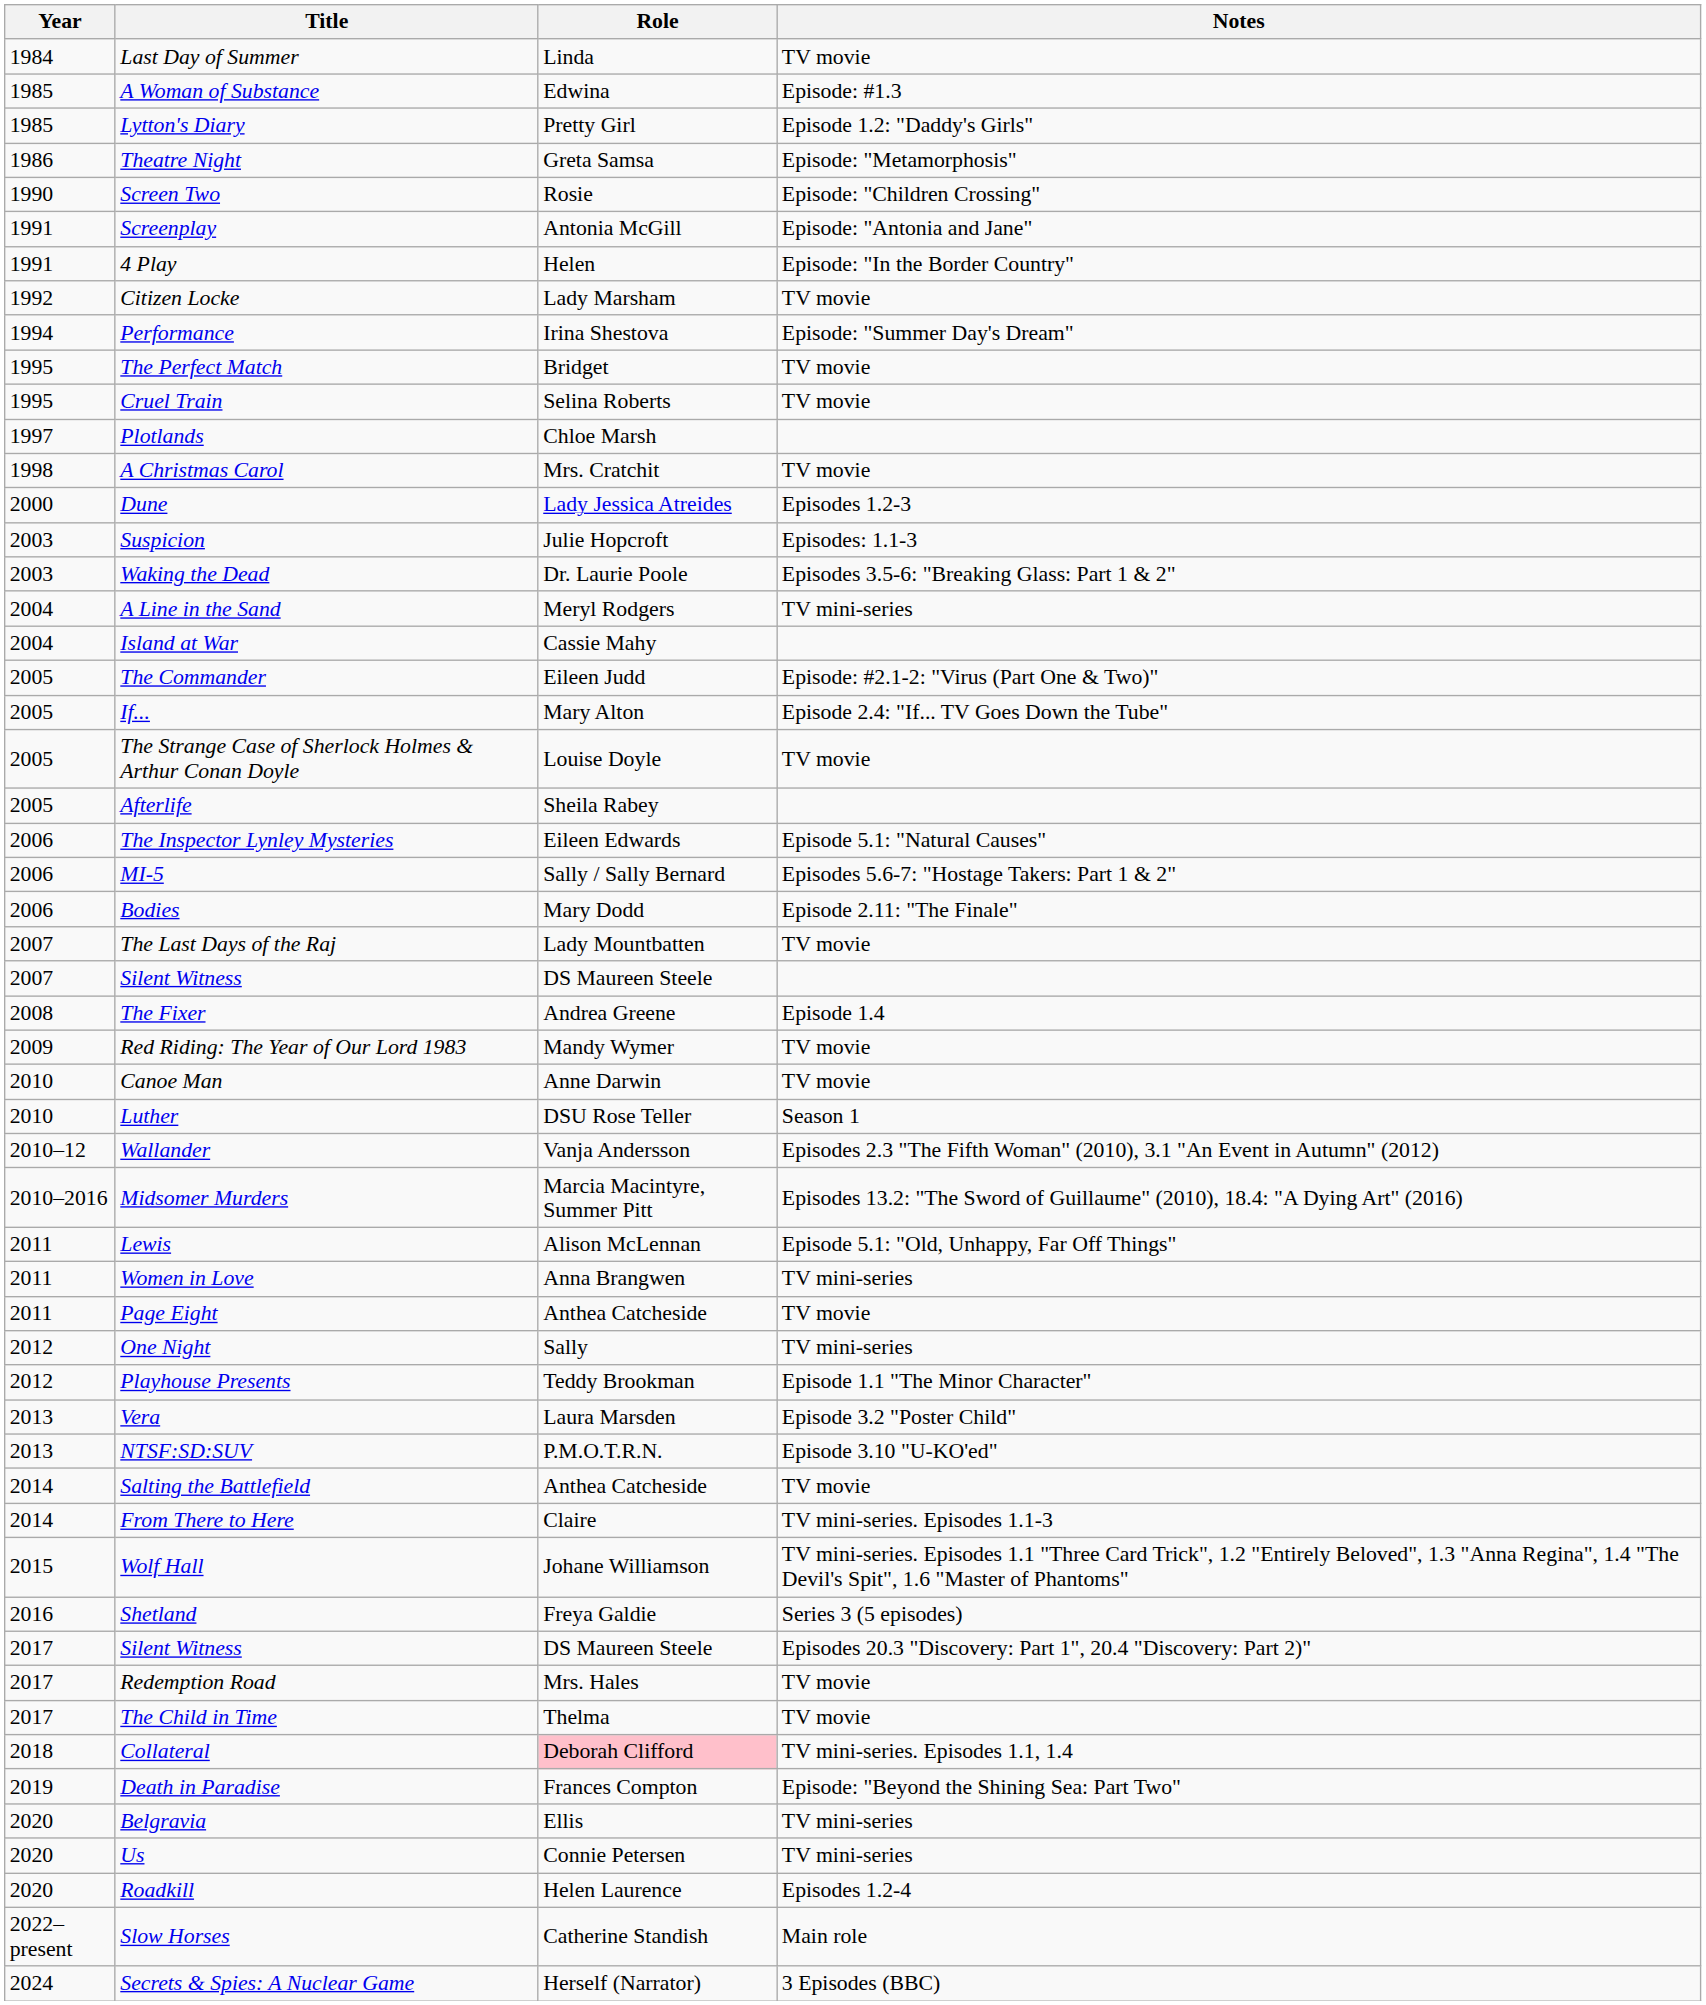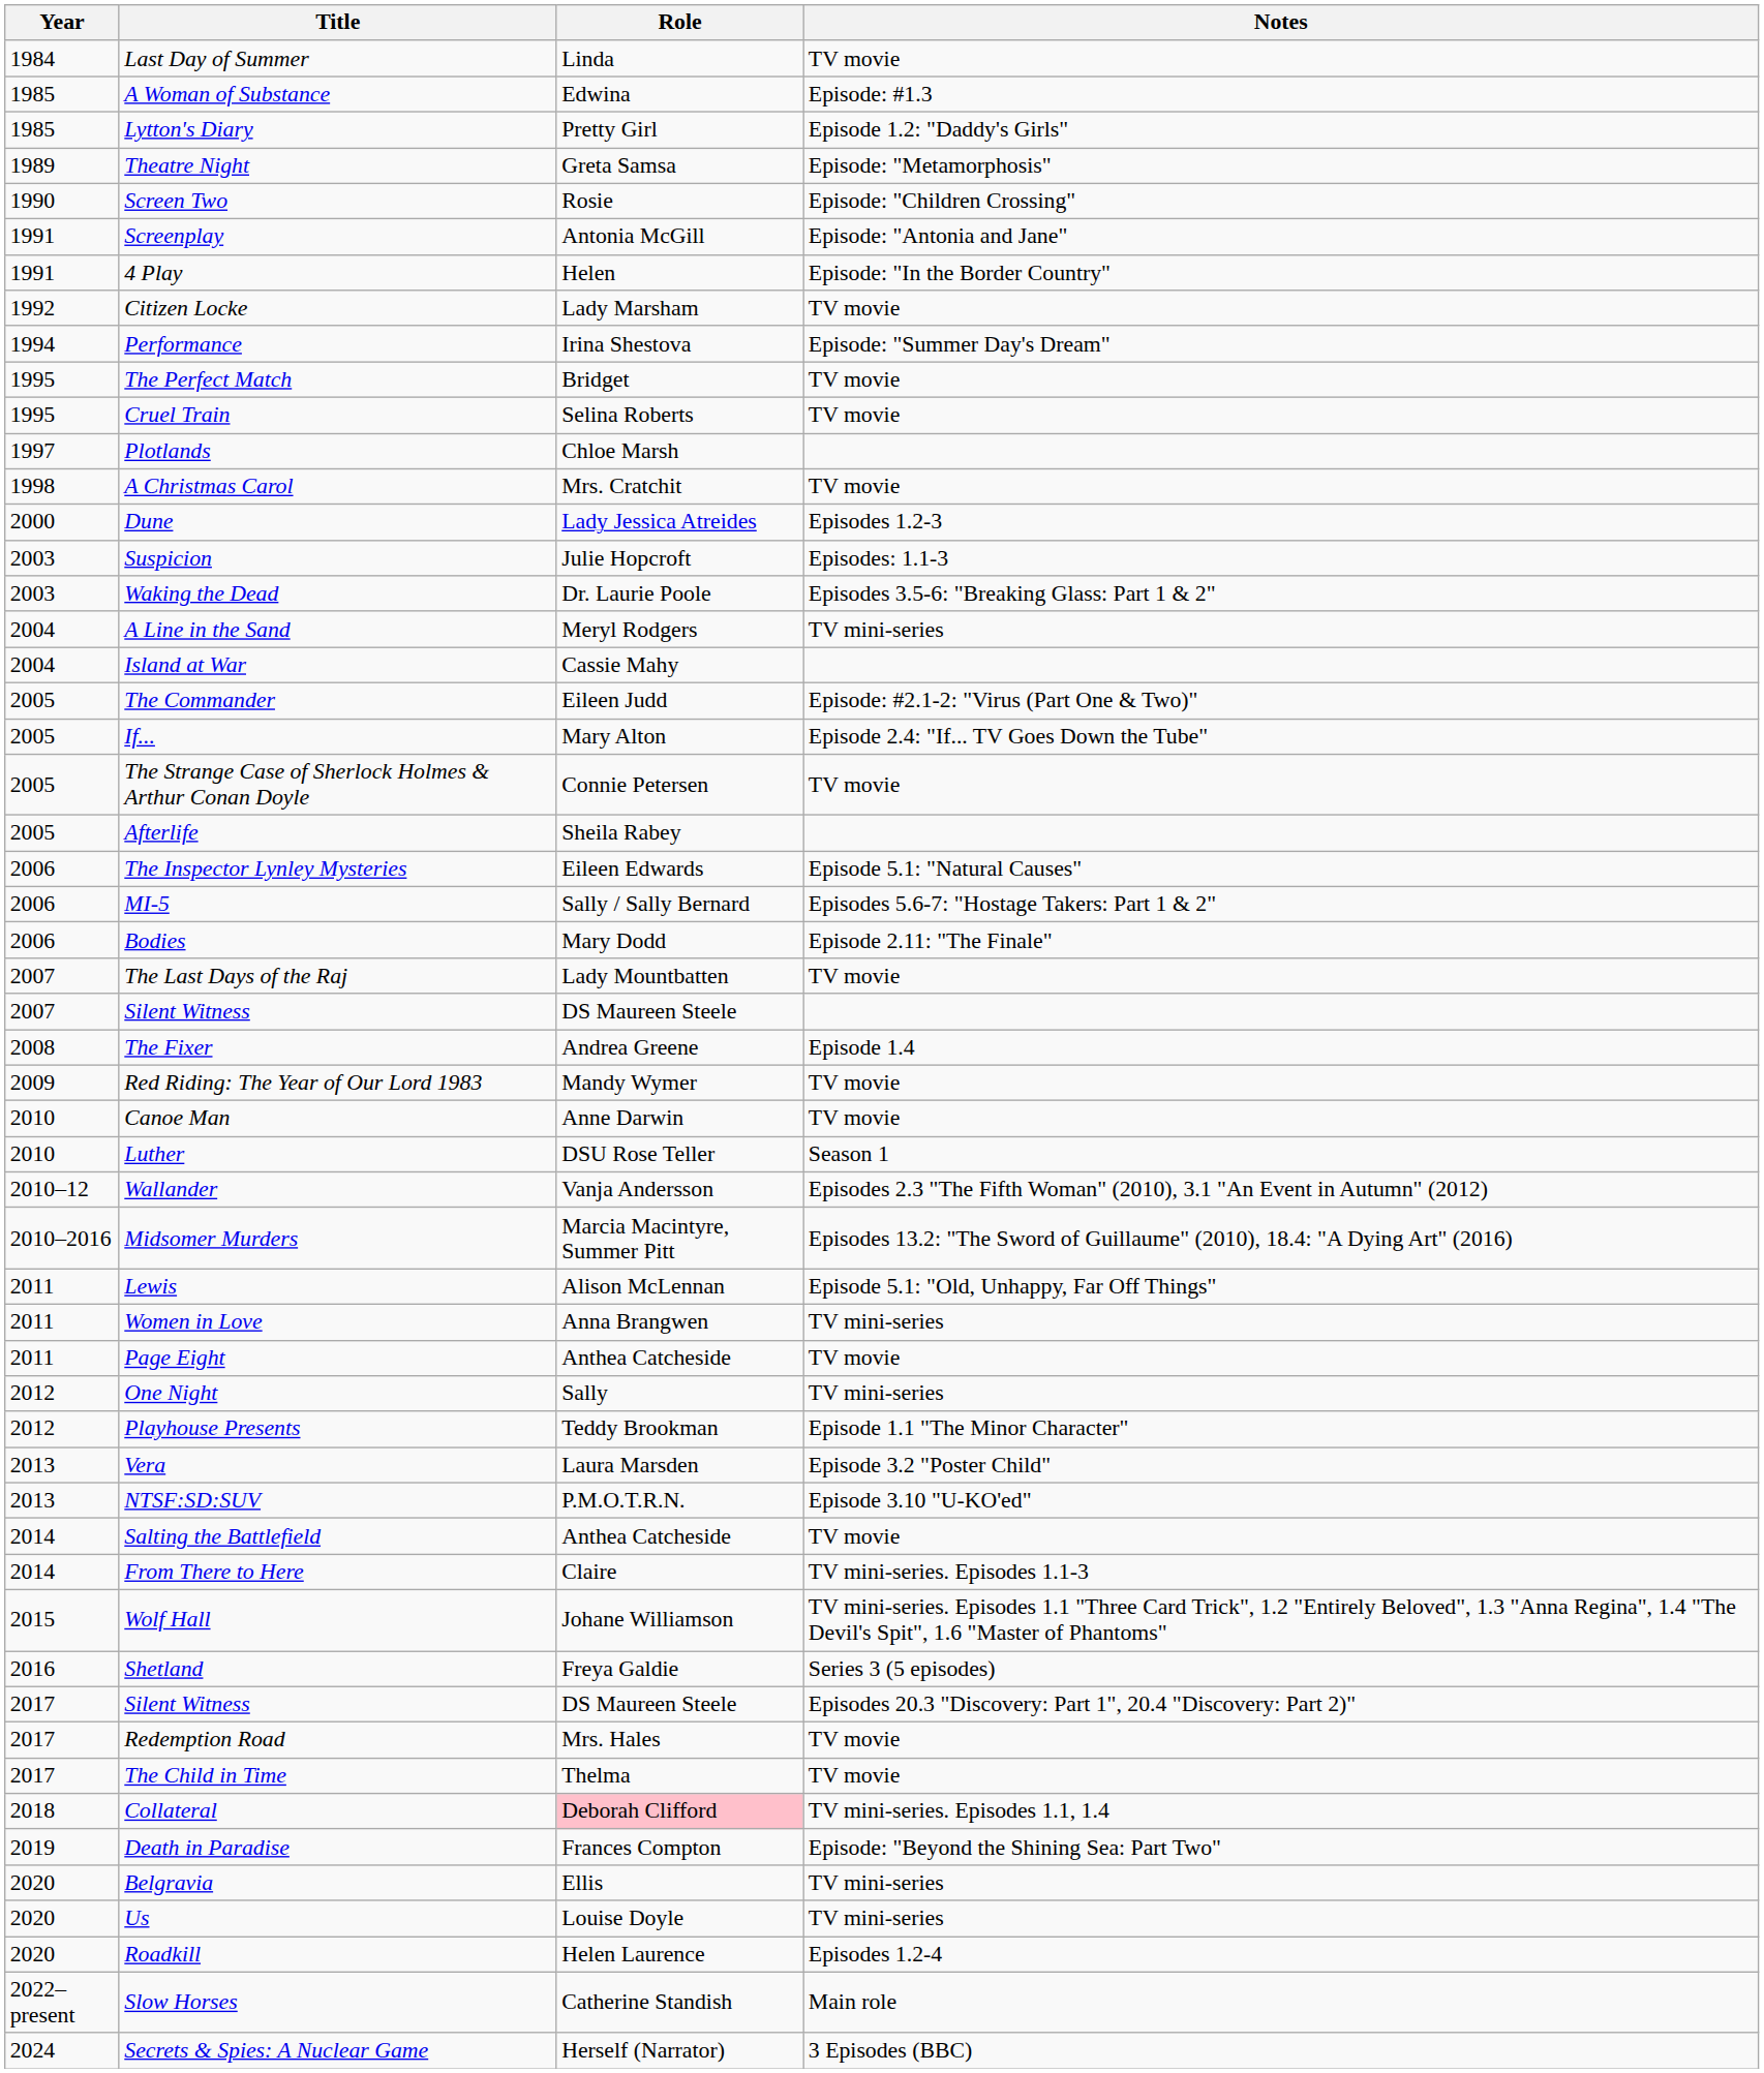 <table class="wikitable sortable">
 <tr>
 <th>Year</th>
 <th>Title</th>
 <th>Role</th>
 <th class="unsortable">Notes</th>
 </tr>
 <tr>
 <td>1984</td>
 <td><em>Last Day of Summer</em></td>
 <td>Linda</td>
 <td>TV movie</td>
 </tr>
 <tr>
 <td>1985</td>
 <td><em><a href='#'>A Woman of Substance</a></em></td>
 <td>Edwina</td>
 <td>Episode: #1.3</td>
 </tr>
 <tr>
 <td>1985</td>
 <td><em><a href='#'>Lytton's Diary</a></em></td>
 <td>Pretty Girl</td>
 <td>Episode 1.2: "Daddy's Girls"</td>
 </tr>
 <tr>
-<td>1986</td>
+<td>1989</td>
 <td><em><a href='#'>Theatre Night</a></em></td>
 <td>Greta Samsa</td>
 <td>Episode: "Metamorphosis"</td>
 </tr>
 <tr>
 <td>1990</td>
 <td><em><a href='#'>Screen Two</a></em></td>
 <td>Rosie</td>
 <td>Episode: "Children Crossing"</td>
 </tr>
 <tr>
 <td>1991</td>
 <td><em><a href='#'>Screenplay</a></em></td>
 <td>Antonia McGill</td>
 <td>Episode: "Antonia and Jane"</td>
 </tr>
 <tr>
 <td>1991</td>
 <td><em>4 Play</em></td>
 <td>Helen</td>
 <td>Episode: "In the Border Country"</td>
 </tr>
 <tr>
 <td>1992</td>
 <td><em>Citizen Locke</em></td>
 <td>Lady Marsham</td>
 <td>TV movie</td>
 </tr>
 <tr>
 <td>1994</td>
 <td><em><a href='#'>Performance</a></em></td>
 <td>Irina Shestova</td>
 <td>Episode: "Summer Day's Dream"</td>
 </tr>
 <tr>
 <td>1995</td>
 <td><em><a href='#'>The Perfect Match</a></em></td>
 <td>Bridget</td>
 <td>TV movie</td>
 </tr>
 <tr>
 <td>1995</td>
 <td><em><a href='#'>Cruel Train</a></em></td>
 <td>Selina Roberts</td>
 <td>TV movie</td>
 </tr>
 <tr>
 <td>1997</td>
 <td><em><a href='#'>Plotlands</a></em></td>
 <td>Chloe Marsh</td>
 <td></td>
 </tr>
 <tr>
 <td>1998</td>
 <td><em><a href='#'>A Christmas Carol</a></em></td>
 <td>Mrs. Cratchit</td>
 <td>TV movie</td>
 </tr>
 <tr>
 <td>2000</td>
 <td><em><a href='#'>Dune</a></em></td>
 <td><a href='#'>Lady Jessica Atreides</a></td>
 <td>Episodes 1.2-3</td>
 </tr>
 <tr>
 <td>2003</td>
 <td><em><a href='#'>Suspicion</a></em></td>
 <td>Julie Hopcroft</td>
 <td>Episodes: 1.1-3</td>
 </tr>
 <tr>
 <td>2003</td>
 <td><em><a href='#'>Waking the Dead</a></em></td>
 <td>Dr. Laurie Poole</td>
 <td>Episodes 3.5-6: "Breaking Glass: Part 1 & 2"</td>
 </tr>
 <tr>
 <td>2004</td>
 <td><em><a href='#'>A Line in the Sand</a></em></td>
 <td>Meryl Rodgers</td>
 <td>TV mini-series</td>
 </tr>
 <tr>
 <td>2004</td>
 <td><em><a href='#'>Island at War</a></em></td>
 <td>Cassie Mahy</td>
 <td></td>
 </tr>
 <tr>
 <td>2005</td>
 <td><em><a href='#'>The Commander</a></em></td>
 <td>Eileen Judd</td>
 <td>Episode: #2.1-2: "Virus (Part One & Two)"</td>
 </tr>
 <tr>
 <td>2005</td>
 <td><a href='#'><em>If...</em></a></td>
 <td>Mary Alton</td>
 <td>Episode 2.4: "If... TV Goes Down the Tube"</td>
 </tr>
 <tr>
 <td>2005</td>
 <td><em>The Strange Case of Sherlock Holmes & Arthur Conan Doyle</em></td>
-<td>Louise Doyle</td>
+<td>Connie Petersen</td>
 <td>TV movie</td>
 </tr>
 <tr>
 <td>2005</td>
 <td><em> <a href='#'>Afterlife</a></em></td>
 <td>Sheila Rabey</td>
 <td></td>
 </tr>
 <tr>
 <td>2006</td>
 <td><em><a href='#'>The Inspector Lynley Mysteries</a></em></td>
 <td>Eileen Edwards</td>
 <td>Episode 5.1: "Natural Causes"</td>
 </tr>
 <tr>
 <td>2006</td>
 <td><em><a href='#'>MI-5</a></em></td>
 <td>Sally / Sally Bernard</td>
 <td>Episodes 5.6-7: "Hostage Takers: Part 1 & 2"</td>
 </tr>
 <tr>
 <td>2006</td>
 <td><em><a href='#'>Bodies</a></em></td>
 <td>Mary Dodd</td>
 <td>Episode 2.11: "The Finale"</td>
 </tr>
 <tr>
 <td>2007</td>
 <td><em>The Last Days of the Raj</em></td>
 <td>Lady Mountbatten</td>
 <td>TV movie</td>
 </tr>
 <tr>
 <td>2007</td>
 <td><em><a href='#'>Silent Witness</a></em></td>
 <td>DS Maureen Steele</td>
 <td></td>
 </tr>
 <tr>
 <td>2008</td>
 <td><a href='#'><em>The Fixer</em></a></td>
 <td>Andrea Greene</td>
 <td>Episode 1.4</td>
 </tr>
 <tr>
 <td>2009</td>
 <td><em>Red Riding: The Year of Our Lord 1983</em></td>
 <td>Mandy Wymer</td>
 <td>TV movie</td>
 </tr>
 <tr>
 <td>2010</td>
 <td><em>Canoe Man</em></td>
 <td>Anne Darwin</td>
 <td>TV movie</td>
 </tr>
 <tr>
 <td>2010</td>
 <td><em><a href='#'>Luther</a></em></td>
 <td>DSU Rose Teller</td>
 <td>Season 1</td>
 </tr>
 <tr>
 <td>2010–12</td>
 <td><em><a href='#'>Wallander</a></em></td>
 <td>Vanja Andersson</td>
 <td>Episodes 2.3 "The Fifth Woman" (2010), 3.1 "An Event in Autumn" (2012)</td>
 </tr>
 <tr>
 <td>2010–2016</td>
 <td><em><a href='#'>Midsomer Murders</a></em></td>
 <td>Marcia Macintyre, Summer Pitt</td>
 <td>Episodes 13.2: "The Sword of Guillaume" (2010), 18.4: "A Dying Art" (2016)</td>
 </tr>
 <tr>
 <td>2011</td>
 <td><em><a href='#'>Lewis</a></em></td>
 <td>Alison McLennan</td>
 <td>Episode 5.1: "Old, Unhappy, Far Off Things"</td>
 </tr>
 <tr>
 <td>2011</td>
 <td><em><a href='#'>Women in Love</a></em></td>
 <td>Anna Brangwen</td>
 <td>TV mini-series</td>
 </tr>
 <tr>
 <td>2011</td>
 <td><em><a href='#'>Page Eight</a></em></td>
 <td>Anthea Catcheside</td>
 <td>TV movie</td>
 </tr>
 <tr>
 <td>2012</td>
 <td><em><a href='#'>One Night</a></em></td>
 <td>Sally</td>
 <td>TV mini-series</td>
 </tr>
 <tr>
 <td>2012</td>
 <td><em><a href='#'>Playhouse Presents</a></em></td>
 <td>Teddy Brookman</td>
 <td>Episode 1.1 "The Minor Character"</td>
 </tr>
 <tr>
 <td>2013</td>
 <td><em><a href='#'>Vera</a></em></td>
 <td>Laura Marsden</td>
 <td>Episode 3.2 "Poster Child"</td>
 </tr>
 <tr>
 <td>2013</td>
 <td><em><a href='#'>NTSF:SD:SUV</a></em></td>
 <td>P.M.O.T.R.N.</td>
 <td>Episode 3.10 "U-KO'ed"</td>
 </tr>
 <tr>
 <td>2014</td>
 <td><em><a href='#'>Salting the Battlefield</a></em></td>
 <td>Anthea Catcheside</td>
 <td>TV movie</td>
 </tr>
 <tr>
 <td>2014</td>
 <td><em><a href='#'>From There to Here</a></em></td>
 <td>Claire</td>
 <td>TV mini-series. Episodes 1.1-3</td>
 </tr>
 <tr>
 <td>2015</td>
 <td><em><a href='#'>Wolf Hall</a></em></td>
 <td>Johane Williamson</td>
 <td>TV mini-series. Episodes 1.1 "Three Card Trick", 1.2 "Entirely Beloved", 1.3 "Anna Regina", 1.4 "The Devil's Spit", 1.6 "Master of Phantoms"</td>
 </tr>
 <tr>
 <td>2016</td>
 <td><em><a href='#'>Shetland</a></em></td>
 <td>Freya Galdie</td>
 <td>Series 3 (5 episodes)</td>
 </tr>
 <tr>
 <td>2017</td>
 <td><em><a href='#'>Silent Witness</a></em></td>
 <td>DS Maureen Steele</td>
 <td>Episodes 20.3 "Discovery: Part 1", 20.4 "Discovery: Part 2)"</td>
 </tr>
 <tr>
 <td>2017</td>
 <td><em>Redemption Road</em></td>
 <td>Mrs. Hales</td>
 <td>TV movie</td>
 </tr>
 <tr>
 <td>2017</td>
 <td><em><a href='#'>The Child in Time</a></em></td>
 <td>Thelma</td>
 <td>TV movie</td>
 </tr>
 <tr>
 <td>2018</td>
 <td><em><a href='#'>Collateral</a></em></td>
 <td style="background: pink;">Deborah Clifford</td>
 <td>TV mini-series. Episodes 1.1, 1.4</td>
 </tr>
 <tr>
 <td>2019</td>
 <td><em><a href='#'>Death in Paradise</a></em></td>
 <td>Frances Compton</td>
 <td>Episode: "Beyond the Shining Sea: Part Two"</td>
 </tr>
 <tr>
 <td>2020</td>
 <td><em><a href='#'>Belgravia</a></em></td>
 <td>Ellis</td>
 <td>TV mini-series</td>
 </tr>
 <tr>
 <td>2020</td>
 <td><em><a href='#'>Us</a></em></td>
-<td>Connie Petersen</td>
+<td>Louise Doyle</td>
 <td>TV mini-series</td>
 </tr>
 <tr>
 <td>2020</td>
 <td><em><a href='#'>Roadkill</a></em></td>
 <td>Helen Laurence</td>
 <td>Episodes 1.2-4</td>
 </tr>
 <tr>
 <td>2022–present</td>
 <td><em><a href='#'>Slow Horses</a></em></td>
 <td>Catherine Standish</td>
 <td>Main role</td>
 </tr>
 <tr>
 <td>2024</td>
 <td><em><a href='#'>Secrets & Spies: A Nuclear Game</a></em></td>
 <td>Herself (Narrator)</td>
 <td>3 Episodes (BBC)</td>
 </tr>
 </table>
